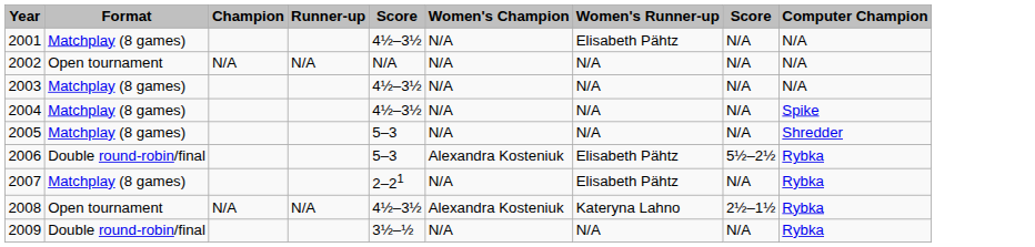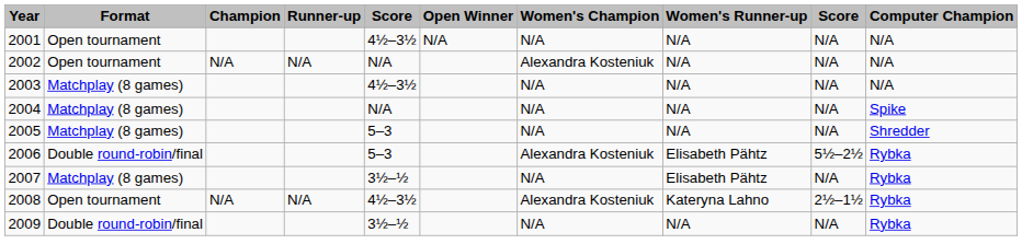 <table class="wikitable">
 <tr ---->
 <th style="background:#C0C0C0">Year</th>
 <th style="background:#C0C0C0">Format</th>
 <th style="background:#C0C0C0">Champion</th>
 <th style="background:#C0C0C0">Runner-up</th>
 <th style="background:#C0C0C0">Score</th>
+<th style="background:#C0C0C0">Open Winner</th>
 <th style="background:#C0C0C0">Women's Champion</th>
 <th style="background:#C0C0C0">Women's Runner-up</th>
 <th style="background:#C0C0C0">Score</th>
 <th style="background:#C0C0C0">Computer Champion</th>
 </tr>
 <tr ---->
 <td>2001</td>
-<td><a href='#'>Matchplay</a> (8 games)</td>
+<td>Open tournament</td>
 <td></td>
 <td></td>
 <td>4½–3½</td>
 <td>N/A</td>
-<td>Elisabeth Pähtz</td>
+<td>N/A</td>
+<td>N/A</td>
 <td>N/A</td>
 <td>N/A</td>
 </tr>
 <tr ---->
 <td>2002</td>
 <td>Open tournament</td>
 <td>N/A</td>
 <td>N/A</td>
 <td>N/A</td>
-<td>N/A</td>
+<td></td>
+<td>Alexandra Kosteniuk</td>
 <td>N/A</td>
 <td>N/A</td>
 <td>N/A</td>
 </tr>
 <tr ---->
 <td>2003</td>
 <td><a href='#'>Matchplay</a> (8 games)</td>
 <td></td>
 <td></td>
 <td>4½–3½</td>
+<td></td>
 <td>N/A</td>
 <td>N/A</td>
 <td>N/A</td>
 <td>N/A</td>
 </tr>
 <tr ---->
 <td>2004</td>
 <td><a href='#'>Matchplay</a> (8 games)</td>
 <td></td>
 <td></td>
-<td>4½–3½</td>
+<td>N/A</td>
+<td></td>
 <td>N/A</td>
 <td>N/A</td>
 <td>N/A</td>
 <td><a href='#'>Spike</a></td>
 </tr>
 <tr ---->
 <td>2005</td>
 <td><a href='#'>Matchplay</a> (8 games)</td>
 <td></td>
 <td></td>
 <td>5–3</td>
+<td></td>
 <td>N/A</td>
 <td>N/A</td>
 <td>N/A</td>
 <td><a href='#'>Shredder</a></td>
 </tr>
 <tr ---->
 <td>2006</td>
 <td>Double <a href='#'>round-robin</a>/final</td>
 <td></td>
 <td></td>
 <td>5–3</td>
+<td></td>
 <td>Alexandra Kosteniuk</td>
 <td>Elisabeth Pähtz</td>
 <td>5½–2½</td>
 <td><a href='#'>Rybka</a></td>
 </tr>
 <tr ---->
 <td>2007</td>
 <td><a href='#'>Matchplay</a> (8 games)</td>
 <td></td>
 <td></td>
-<td>2–2<sup>1</sup></td>
+<td>3½–½</td>
+<td></td>
 <td>N/A</td>
 <td>Elisabeth Pähtz</td>
 <td>N/A</td>
 <td><a href='#'>Rybka</a></td>
 </tr>
 <tr ---->
 <td>2008</td>
 <td>Open tournament</td>
 <td>N/A</td>
 <td>N/A</td>
 <td>4½–3½</td>
+<td></td>
 <td>Alexandra Kosteniuk</td>
 <td>Kateryna Lahno</td>
 <td>2½–1½</td>
 <td><a href='#'>Rybka</a></td>
 </tr>
 <tr ---->
 <td>2009</td>
 <td>Double <a href='#'>round-robin</a>/final</td>
 <td></td>
 <td></td>
 <td>3½–½</td>
+<td></td>
 <td>N/A</td>
 <td>N/A</td>
 <td>N/A</td>
 <td><a href='#'>Rybka</a></td>
 </tr>
 </table>
